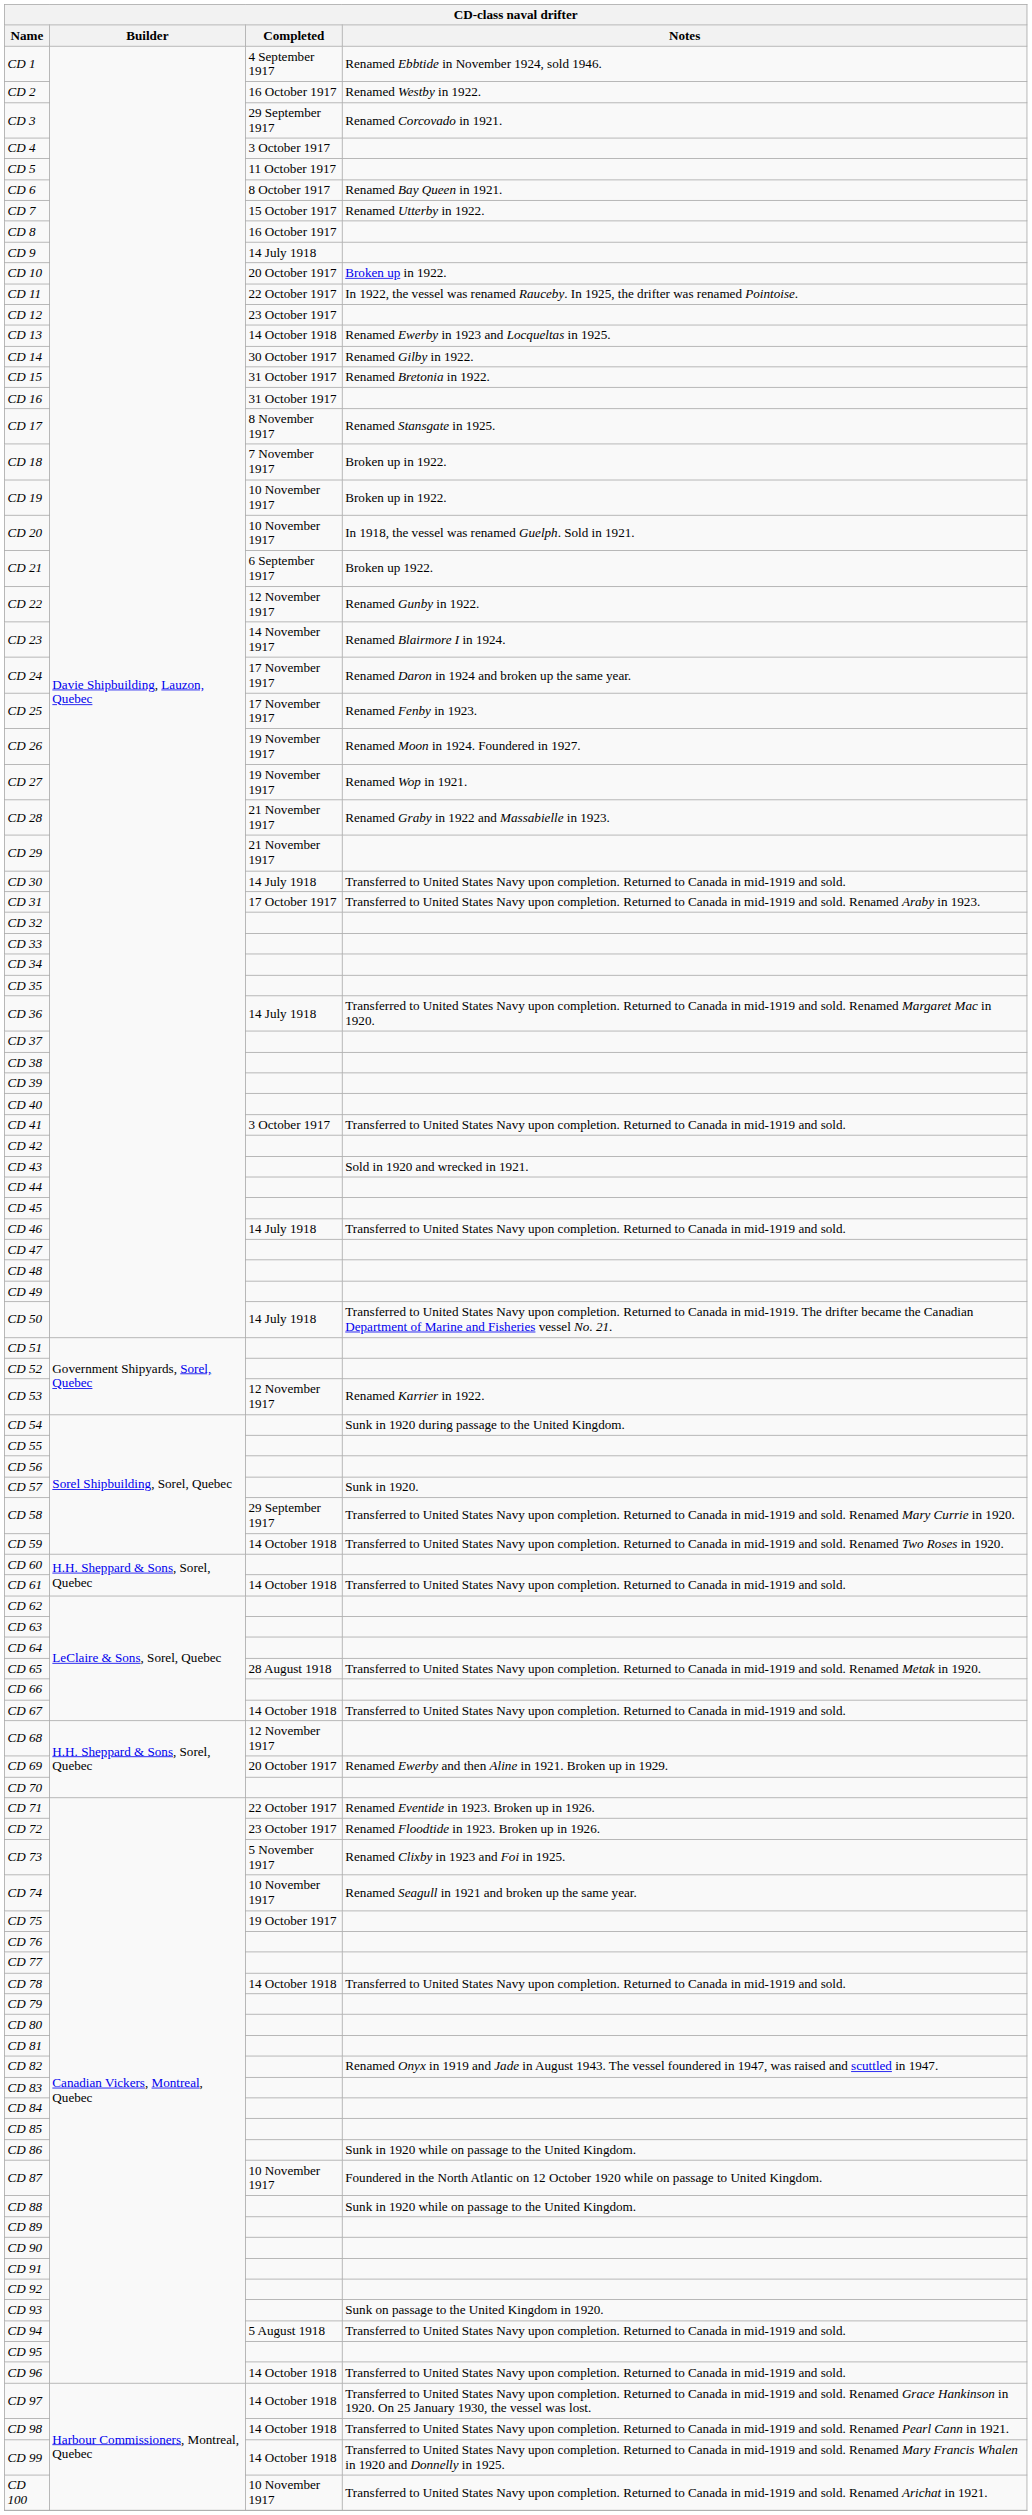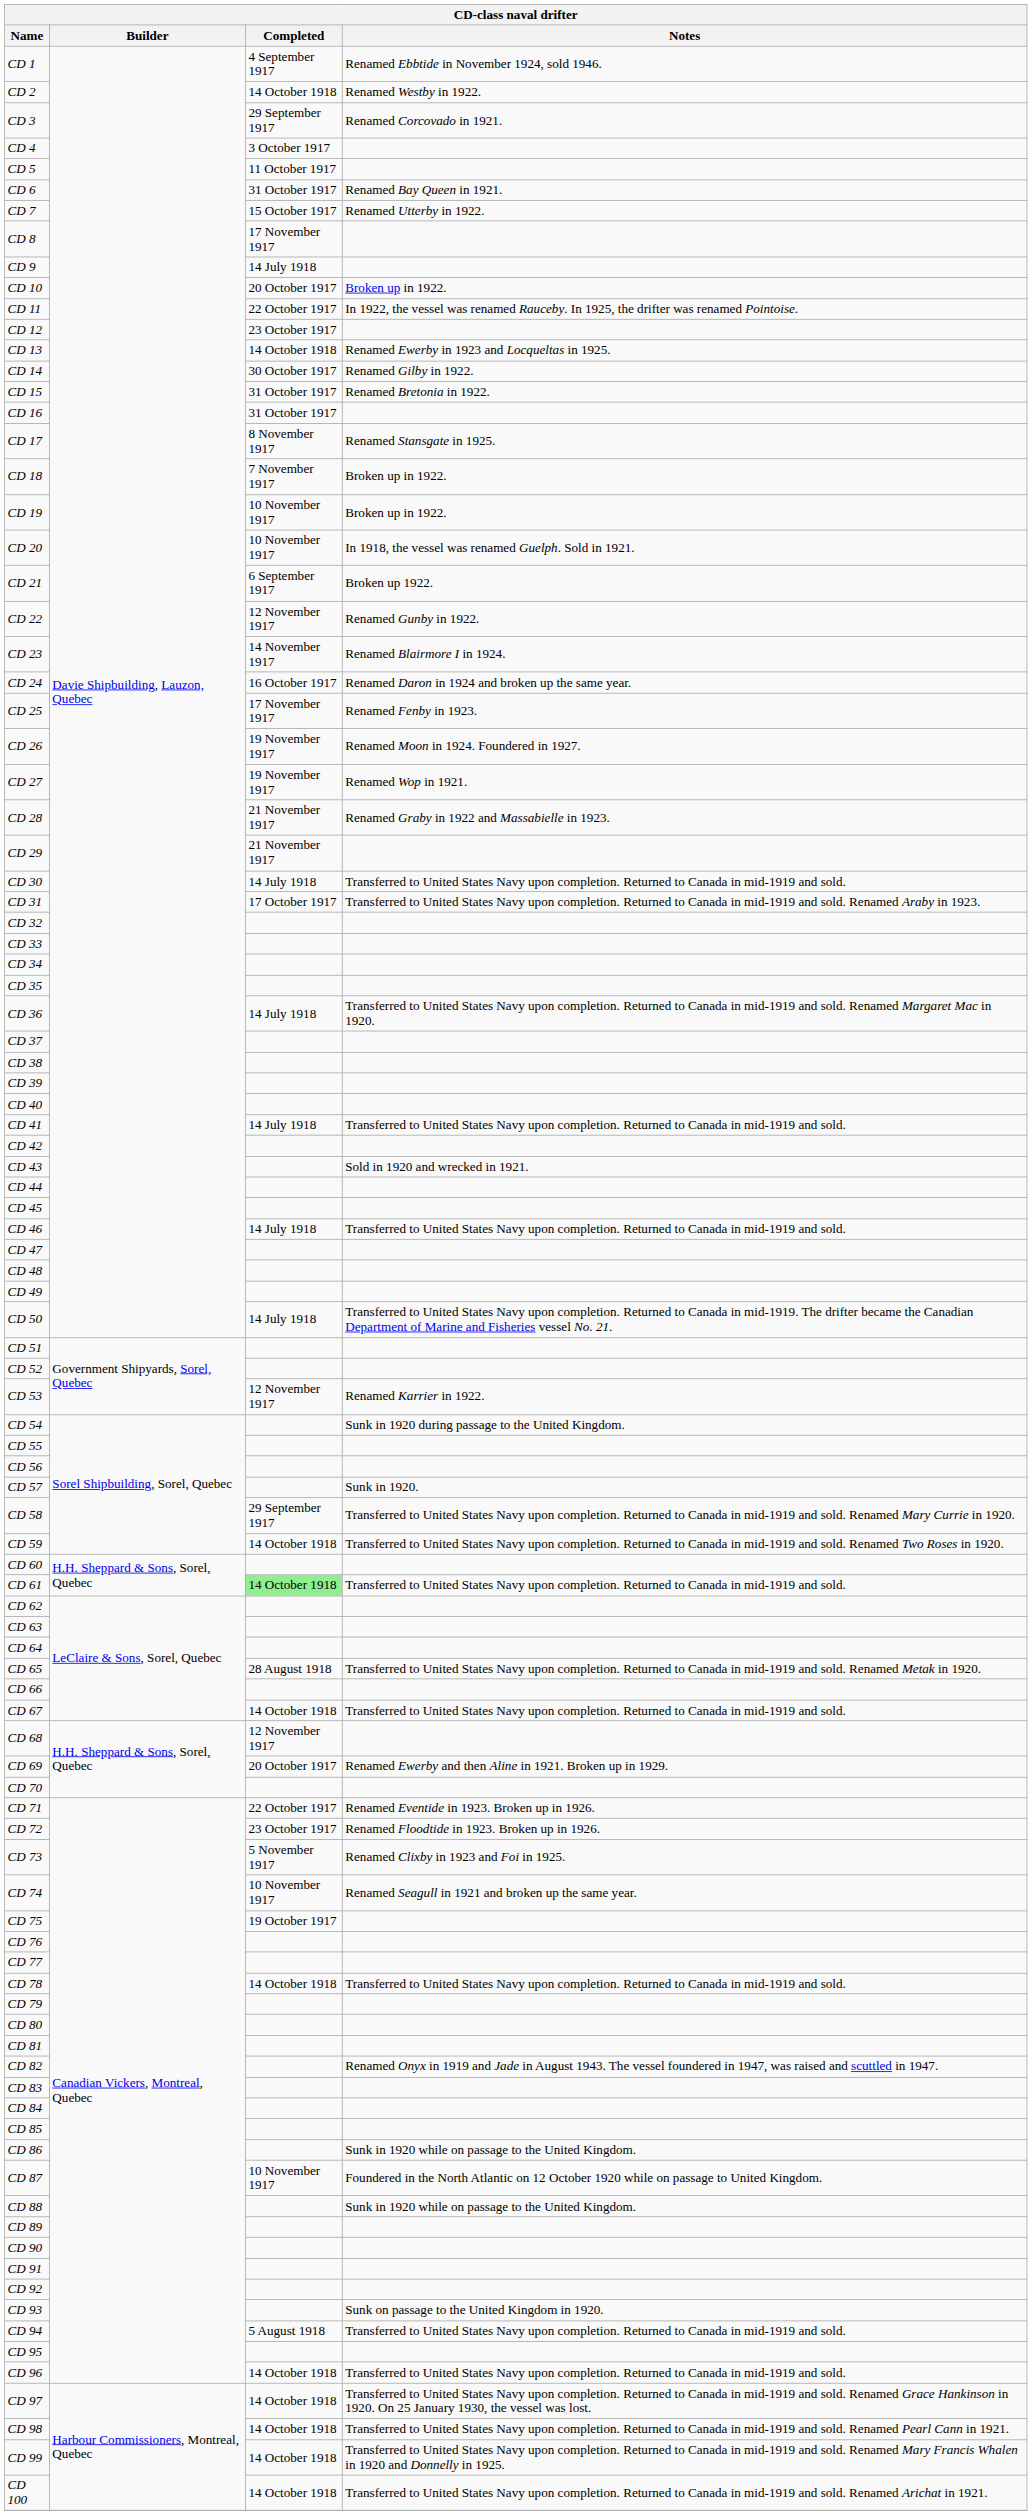 <table border="1" class="wikitable collapsible">
 <tr>
 <th colspan=4>CD-class naval drifter</th>
 </tr>
 <tr>
 <th>Name</th>
 <th>Builder</th>
 <th>Completed</th>
 <th>Notes</th>
 </tr>
 <tr>
 <td><em>CD 1</em></td>
 <td rowspan=50><a href='#'>Davie Shipbuilding</a>, <a href='#'>Lauzon, Quebec</a></td>
 <td>4 September 1917</td>
 <td>Renamed <em>Ebbtide</em> in November 1924, sold 1946.</td>
 </tr>
 <tr>
 <td><em>CD 2</em></td>
-<td>16 October 1917</td>
+<td>14 October 1918</td>
 <td>Renamed <em>Westby</em> in 1922.</td>
 </tr>
 <tr>
 <td><em>CD 3</em></td>
 <td>29 September 1917</td>
 <td>Renamed <em>Corcovado</em> in 1921.</td>
 </tr>
 <tr>
 <td><em>CD 4</em></td>
 <td>3 October 1917</td>
 <td></td>
 </tr>
 <tr>
 <td><em>CD 5</em></td>
 <td>11 October 1917</td>
 <td></td>
 </tr>
 <tr>
 <td><em>CD 6</em></td>
-<td>8 October 1917</td>
+<td>31 October 1917</td>
 <td>Renamed <em>Bay Queen</em> in 1921.</td>
 </tr>
 <tr>
 <td><em>CD 7</em></td>
 <td>15 October 1917</td>
 <td>Renamed <em>Utterby</em> in 1922.</td>
 </tr>
 <tr>
 <td><em>CD 8</em></td>
-<td>16 October 1917</td>
+<td>17 November 1917</td>
 <td></td>
 </tr>
 <tr>
 <td><em>CD 9</em></td>
 <td>14 July 1918</td>
 <td></td>
 </tr>
 <tr>
 <td><em>CD 10</em></td>
 <td>20 October 1917</td>
 <td><a href='#'>Broken up</a> in 1922.</td>
 </tr>
 <tr>
 <td><em>CD 11</em></td>
 <td>22 October 1917</td>
 <td>In 1922, the vessel was renamed <em>Rauceby</em>. In 1925, the drifter was renamed <em>Pointoise</em>.</td>
 </tr>
 <tr>
 <td><em>CD 12</em></td>
 <td>23 October 1917</td>
 <td></td>
 </tr>
 <tr>
 <td><em>CD 13</em></td>
 <td>14 October 1918</td>
 <td>Renamed <em>Ewerby</em> in 1923 and <em>Locqueltas</em> in 1925.</td>
 </tr>
 <tr>
 <td><em>CD 14</em></td>
 <td>30 October 1917</td>
 <td>Renamed <em>Gilby</em> in 1922.</td>
 </tr>
 <tr>
 <td><em>CD 15</em></td>
 <td>31 October 1917</td>
 <td>Renamed <em>Bretonia</em> in 1922.</td>
 </tr>
 <tr>
 <td><em>CD 16</em></td>
 <td>31 October 1917</td>
 <td></td>
 </tr>
 <tr>
 <td><em>CD 17</em></td>
 <td>8 November 1917</td>
 <td>Renamed <em>Stansgate</em> in 1925.</td>
 </tr>
 <tr>
 <td><em>CD 18</em></td>
 <td>7 November 1917</td>
 <td>Broken up in 1922.</td>
 </tr>
 <tr>
 <td><em>CD 19</em></td>
 <td>10 November 1917</td>
 <td>Broken up in 1922.</td>
 </tr>
 <tr>
 <td><em>CD 20</em></td>
 <td>10 November 1917</td>
 <td>In 1918, the vessel was renamed <em>Guelph</em>. Sold in 1921.</td>
 </tr>
 <tr>
 <td><em>CD 21</em></td>
 <td>6 September 1917</td>
 <td>Broken up 1922.</td>
 </tr>
 <tr>
 <td><em>CD 22</em></td>
 <td>12 November 1917</td>
 <td>Renamed <em>Gunby</em> in 1922.</td>
 </tr>
 <tr>
 <td><em>CD 23</em></td>
 <td>14 November 1917</td>
 <td>Renamed <em>Blairmore I</em> in 1924.</td>
 </tr>
 <tr>
 <td><em>CD 24</em></td>
-<td>17 November 1917</td>
+<td>16 October 1917</td>
 <td>Renamed <em>Daron</em> in 1924 and broken up the same year.</td>
 </tr>
 <tr>
 <td><em>CD 25</em></td>
 <td>17 November 1917</td>
 <td>Renamed <em>Fenby</em> in 1923.</td>
 </tr>
 <tr>
 <td><em>CD 26</em></td>
 <td>19 November 1917</td>
 <td>Renamed <em>Moon</em> in 1924. Foundered in 1927.</td>
 </tr>
 <tr>
 <td><em>CD 27</em></td>
 <td>19 November 1917</td>
 <td>Renamed <em>Wop</em> in 1921.</td>
 </tr>
 <tr>
 <td><em>CD 28</em></td>
 <td>21 November 1917</td>
 <td>Renamed <em>Graby</em> in 1922 and <em>Massabielle</em> in 1923.</td>
 </tr>
 <tr>
 <td><em>CD 29</em></td>
 <td>21 November 1917</td>
 <td></td>
 </tr>
 <tr>
 <td><em>CD 30</em></td>
 <td>14 July 1918</td>
 <td>Transferred to United States Navy upon completion. Returned to Canada in mid-1919 and sold.</td>
 </tr>
 <tr>
 <td><em>CD 31</em></td>
 <td>17 October 1917</td>
 <td>Transferred to United States Navy upon completion. Returned to Canada in mid-1919 and sold. Renamed <em>Araby</em> in 1923.</td>
 </tr>
 <tr>
 <td><em>CD 32</em></td>
 <td></td>
 <td></td>
 </tr>
 <tr>
 <td><em>CD 33</em></td>
 <td></td>
 <td></td>
 </tr>
 <tr>
 <td><em>CD 34</em></td>
 <td></td>
 <td></td>
 </tr>
 <tr>
 <td><em>CD 35</em></td>
 <td></td>
 <td></td>
 </tr>
 <tr>
 <td><em>CD 36</em></td>
 <td>14 July 1918</td>
 <td>Transferred to United States Navy upon completion. Returned to Canada in mid-1919 and sold. Renamed <em>Margaret Mac</em> in 1920.</td>
 </tr>
 <tr>
 <td><em>CD 37</em></td>
 <td></td>
 <td></td>
 </tr>
 <tr>
 <td><em>CD 38</em></td>
 <td></td>
 <td></td>
 </tr>
 <tr>
 <td><em>CD 39</em></td>
 <td></td>
 <td></td>
 </tr>
 <tr>
 <td><em>CD 40</em></td>
 <td></td>
 <td></td>
 </tr>
 <tr>
 <td><em>CD 41</em></td>
-<td>3 October 1917</td>
+<td>14 July 1918</td>
 <td>Transferred to United States Navy upon completion. Returned to Canada in mid-1919 and sold.</td>
 </tr>
 <tr>
 <td><em>CD 42</em></td>
 <td></td>
 <td></td>
 </tr>
 <tr>
 <td><em>CD 43</em></td>
 <td></td>
 <td>Sold in 1920 and wrecked in 1921.</td>
 </tr>
 <tr>
 <td><em>CD 44</em></td>
 <td></td>
 <td></td>
 </tr>
 <tr>
 <td><em>CD 45</em></td>
 <td></td>
 <td></td>
 </tr>
 <tr>
 <td><em>CD 46</em></td>
 <td>14 July 1918</td>
 <td>Transferred to United States Navy upon completion. Returned to Canada in mid-1919 and sold.</td>
 </tr>
 <tr>
 <td><em>CD 47</em></td>
 <td></td>
 <td></td>
 </tr>
 <tr>
 <td><em>CD 48</em></td>
 <td></td>
 <td></td>
 </tr>
 <tr>
 <td><em>CD 49</em></td>
 <td></td>
 <td></td>
 </tr>
 <tr>
 <td><em>CD 50</em></td>
 <td>14 July 1918</td>
 <td>Transferred to United States Navy upon completion. Returned to Canada in mid-1919. The drifter became the Canadian <a href='#'>Department of Marine and Fisheries</a> vessel <em>No. 21</em>. </td>
 </tr>
 <tr>
 <td><em>CD 51</em></td>
 <td rowspan=3>Government Shipyards, <a href='#'>Sorel, Quebec</a></td>
 <td></td>
 <td></td>
 </tr>
 <tr>
 <td><em>CD 52</em></td>
 <td></td>
 <td></td>
 </tr>
 <tr>
 <td><em>CD 53</em></td>
 <td>12 November 1917</td>
 <td>Renamed <em>Karrier</em> in 1922.</td>
 </tr>
 <tr>
 <td><em>CD 54</em></td>
 <td rowspan=6><a href='#'>Sorel Shipbuilding</a>, Sorel, Quebec</td>
 <td></td>
 <td>Sunk in 1920 during passage to the United Kingdom.</td>
 </tr>
 <tr>
 <td><em>CD 55</em></td>
 <td></td>
 <td></td>
 </tr>
 <tr>
 <td><em>CD 56</em></td>
 <td></td>
 <td></td>
 </tr>
 <tr>
 <td><em>CD 57</em></td>
 <td></td>
 <td>Sunk in 1920.</td>
 </tr>
 <tr>
 <td><em>CD 58</em></td>
 <td>29 September 1917</td>
 <td>Transferred to United States Navy upon completion. Returned to Canada in mid-1919 and sold. Renamed <em>Mary Currie</em> in 1920.</td>
 </tr>
 <tr>
 <td><em>CD 59</em></td>
 <td>14 October 1918</td>
 <td>Transferred to United States Navy upon completion. Returned to Canada in mid-1919 and sold. Renamed <em>Two Roses</em> in 1920.</td>
 </tr>
 <tr>
 <td><em>CD 60</em></td>
 <td rowspan=2><a href='#'>H.H. Sheppard & Sons</a>, Sorel, Quebec</td>
 <td></td>
 <td></td>
 </tr>
 <tr>
 <td><em>CD 61</em></td>
-<td>14 October 1918</td>
+<td style="background: lightgreen;">14 October 1918</td>
 <td>Transferred to United States Navy upon completion. Returned to Canada in mid-1919 and sold.</td>
 </tr>
 <tr>
 <td><em>CD 62</em></td>
 <td rowspan=6><a href='#'>LeClaire & Sons</a>, Sorel, Quebec</td>
 <td></td>
 <td></td>
 </tr>
 <tr>
 <td><em>CD 63</em></td>
 <td></td>
 <td></td>
 </tr>
 <tr>
 <td><em>CD 64</em></td>
 <td></td>
 <td></td>
 </tr>
 <tr>
 <td><em>CD 65</em></td>
 <td>28 August 1918</td>
 <td>Transferred to United States Navy upon completion. Returned to Canada in mid-1919 and sold. Renamed <em>Metak</em> in 1920.</td>
 </tr>
 <tr>
 <td><em>CD 66</em></td>
 <td></td>
 <td></td>
 </tr>
 <tr>
 <td><em>CD 67</em></td>
 <td>14 October 1918</td>
 <td>Transferred to United States Navy upon completion. Returned to Canada in mid-1919 and sold.</td>
 </tr>
 <tr>
 <td><em>CD 68</em></td>
 <td rowspan=3><a href='#'>H.H. Sheppard & Sons</a>, Sorel, Quebec</td>
 <td>12 November 1917</td>
 <td></td>
 </tr>
 <tr>
 <td><em>CD 69</em></td>
 <td>20 October 1917</td>
 <td>Renamed <em>Ewerby</em> and then <em>Aline</em> in 1921. Broken up in 1929.</td>
 </tr>
 <tr>
 <td><em>CD 70</em></td>
 <td></td>
 <td></td>
 </tr>
 <tr>
 <td><em>CD 71</em></td>
 <td rowspan=26><a href='#'>Canadian Vickers</a>, <a href='#'>Montreal</a>, Quebec</td>
 <td>22 October 1917</td>
 <td>Renamed <em>Eventide</em> in 1923. Broken up in 1926.</td>
 </tr>
 <tr>
 <td><em>CD 72</em></td>
 <td>23 October 1917</td>
 <td>Renamed <em>Floodtide</em> in 1923. Broken up in 1926.</td>
 </tr>
 <tr>
 <td><em>CD 73</em></td>
 <td>5 November 1917</td>
 <td>Renamed <em>Clixby</em> in 1923 and <em>Foi</em> in 1925.</td>
 </tr>
 <tr>
 <td><em>CD 74</em></td>
 <td>10 November 1917</td>
 <td>Renamed <em>Seagull</em> in 1921 and broken up the same year.</td>
 </tr>
 <tr>
 <td><em>CD 75</em></td>
 <td>19 October 1917</td>
 <td></td>
 </tr>
 <tr>
 <td><em>CD 76</em></td>
 <td></td>
 <td></td>
 </tr>
 <tr>
 <td><em>CD 77</em></td>
 <td></td>
 <td></td>
 </tr>
 <tr>
 <td><em>CD 78</em></td>
 <td>14 October 1918</td>
 <td>Transferred to United States Navy upon completion. Returned to Canada in mid-1919 and sold.</td>
 </tr>
 <tr>
 <td><em>CD 79</em></td>
 <td></td>
 <td></td>
 </tr>
 <tr>
 <td><em>CD 80</em></td>
 <td></td>
 <td></td>
 </tr>
 <tr>
 <td><em>CD 81</em></td>
 <td></td>
 <td></td>
 </tr>
 <tr>
 <td><em>CD 82</em></td>
 <td></td>
 <td>Renamed <em>Onyx</em> in 1919 and <em>Jade</em> in August 1943. The vessel foundered in 1947, was raised and <a href='#'>scuttled</a> in 1947.</td>
 </tr>
 <tr>
 <td><em>CD 83</em></td>
 <td></td>
 <td></td>
 </tr>
 <tr>
 <td><em>CD 84</em></td>
 <td></td>
 <td></td>
 </tr>
 <tr>
 <td><em>CD 85</em></td>
 <td></td>
 <td></td>
 </tr>
 <tr>
 <td><em>CD 86</em></td>
 <td></td>
 <td>Sunk in 1920 while on passage to the United Kingdom.</td>
 </tr>
 <tr>
 <td><em>CD 87</em></td>
 <td>10 November 1917</td>
 <td>Foundered in the North Atlantic on 12 October 1920 while on passage to United Kingdom.</td>
 </tr>
 <tr>
 <td><em>CD 88</em></td>
 <td></td>
 <td>Sunk in 1920 while on passage to the United Kingdom.</td>
 </tr>
 <tr>
 <td><em>CD 89</em></td>
 <td></td>
 <td></td>
 </tr>
 <tr>
 <td><em>CD 90</em></td>
 <td></td>
 <td></td>
 </tr>
 <tr>
 <td><em>CD 91</em></td>
 <td></td>
 <td></td>
 </tr>
 <tr>
 <td><em>CD 92</em></td>
 <td></td>
 <td></td>
 </tr>
 <tr>
 <td><em>CD 93</em></td>
 <td></td>
 <td>Sunk on passage to the United Kingdom in 1920.</td>
 </tr>
 <tr>
 <td><em>CD 94</em></td>
 <td>5 August 1918</td>
 <td>Transferred to United States Navy upon completion. Returned to Canada in mid-1919 and sold.</td>
 </tr>
 <tr>
 <td><em>CD 95</em></td>
 <td></td>
 <td></td>
 </tr>
 <tr>
 <td><em>CD 96</em></td>
 <td>14 October 1918</td>
 <td>Transferred to United States Navy upon completion. Returned to Canada in mid-1919 and sold.</td>
 </tr>
 <tr>
 <td><em>CD 97</em></td>
 <td rowspan=4><a href='#'>Harbour Commissioners</a>, Montreal, Quebec</td>
 <td>14 October 1918</td>
 <td>Transferred to United States Navy upon completion. Returned to Canada in mid-1919 and sold. Renamed <em>Grace Hankinson</em> in 1920. On 25 January 1930, the vessel was lost.</td>
 </tr>
 <tr>
 <td><em>CD 98</em></td>
 <td>14 October 1918</td>
 <td>Transferred to United States Navy upon completion. Returned to Canada in mid-1919 and sold. Renamed <em>Pearl Cann</em> in 1921.</td>
 </tr>
 <tr>
 <td><em>CD 99</em></td>
 <td>14 October 1918</td>
 <td>Transferred to United States Navy upon completion. Returned to Canada in mid-1919 and sold. Renamed <em>Mary Francis Whalen</em> in 1920 and <em>Donnelly</em> in 1925.</td>
 </tr>
 <tr>
 <td><em>CD 100</em></td>
-<td>10 November 1917</td>
+<td>14 October 1918</td>
 <td>Transferred to United States Navy upon completion. Returned to Canada in mid-1919 and sold. Renamed <em>Arichat</em> in 1921.</td>
 </tr>
 <tr>
 </tr>
 </table>
